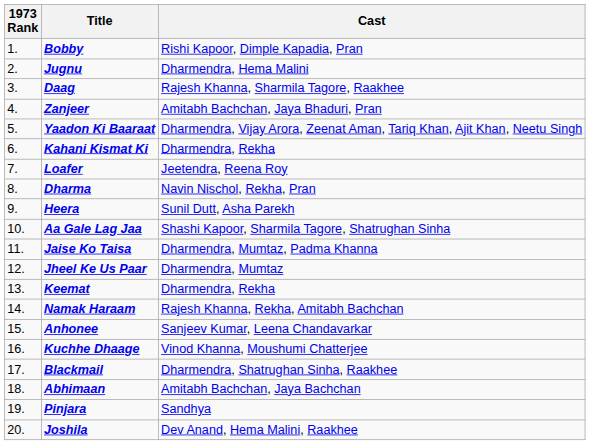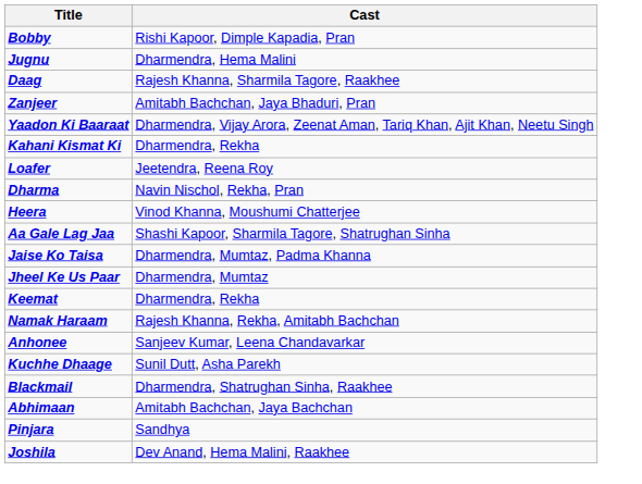 <table class="wikitable sortable">
 <tr>
-<th>1973<br>Rank</th>
 <th>Title</th>
 <th>Cast</th>
 </tr>
 <tr>
-<td>1.</td>
 <td><strong><em><a href='#'>Bobby</a></em></strong></td>
 <td><a href='#'>Rishi Kapoor</a>, <a href='#'>Dimple Kapadia</a>, <a href='#'>Pran</a></td>
 </tr>
 <tr>
-<td>2.</td>
 <td><strong><em><a href='#'>Jugnu</a></em></strong></td>
 <td><a href='#'>Dharmendra</a>, <a href='#'>Hema Malini</a></td>
 </tr>
 <tr>
-<td>3.</td>
 <td><strong><em><a href='#'>Daag</a></em></strong></td>
 <td><a href='#'>Rajesh Khanna</a>, <a href='#'>Sharmila Tagore</a>, <a href='#'>Raakhee</a></td>
 </tr>
 <tr>
-<td>4.</td>
 <td><strong><em><a href='#'>Zanjeer</a></em></strong></td>
 <td><a href='#'>Amitabh Bachchan</a>, <a href='#'>Jaya Bhaduri</a>, <a href='#'>Pran</a></td>
 </tr>
 <tr>
-<td>5.</td>
 <td><strong><em><a href='#'>Yaadon Ki Baaraat</a></em></strong></td>
 <td><a href='#'>Dharmendra</a>, <a href='#'>Vijay Arora</a>, <a href='#'>Zeenat Aman</a>, <a href='#'>Tariq Khan</a>, <a href='#'>Ajit Khan</a>, <a href='#'>Neetu Singh</a></td>
 </tr>
 <tr>
-<td>6.</td>
 <td><strong><em><a href='#'>Kahani Kismat Ki</a></em></strong></td>
 <td><a href='#'>Dharmendra</a>, <a href='#'>Rekha</a></td>
 </tr>
 <tr>
-<td>7.</td>
 <td><strong><em><a href='#'>Loafer</a></em></strong></td>
 <td><a href='#'>Jeetendra</a>, <a href='#'>Reena Roy</a></td>
 </tr>
 <tr>
-<td>8.</td>
 <td><strong><em><a href='#'>Dharma</a></em></strong></td>
 <td><a href='#'>Navin Nischol</a>, <a href='#'>Rekha</a>, <a href='#'>Pran</a></td>
 </tr>
 <tr>
-<td>9.</td>
 <td><strong><em><a href='#'>Heera</a></em></strong></td>
-<td><a href='#'>Sunil Dutt</a>, <a href='#'>Asha Parekh</a></td>
+<td><a href='#'>Vinod Khanna</a>, <a href='#'>Moushumi Chatterjee</a></td>
 </tr>
 <tr>
-<td>10.</td>
 <td><strong><em><a href='#'>Aa Gale Lag Jaa</a></em></strong></td>
 <td><a href='#'>Shashi Kapoor</a>, <a href='#'>Sharmila Tagore</a>, <a href='#'>Shatrughan Sinha</a></td>
 </tr>
 <tr>
-<td>11.</td>
 <td><strong><em><a href='#'>Jaise Ko Taisa</a></em></strong></td>
 <td><a href='#'>Dharmendra</a>, <a href='#'>Mumtaz</a>, <a href='#'>Padma Khanna</a></td>
 </tr>
 <tr>
-<td>12.</td>
 <td><strong><em><a href='#'>Jheel Ke Us Paar</a></em></strong></td>
 <td><a href='#'>Dharmendra</a>, <a href='#'>Mumtaz</a></td>
 </tr>
 <tr>
-<td>13.</td>
 <td><strong><em><a href='#'>Keemat</a></em></strong></td>
 <td><a href='#'>Dharmendra</a>, <a href='#'>Rekha</a></td>
 </tr>
 <tr>
-<td>14.</td>
 <td><strong><em><a href='#'>Namak Haraam</a></em></strong></td>
 <td><a href='#'>Rajesh Khanna</a>, <a href='#'>Rekha</a>, <a href='#'>Amitabh Bachchan</a></td>
 </tr>
 <tr>
-<td>15.</td>
 <td><strong><em><a href='#'>Anhonee</a></em></strong></td>
 <td><a href='#'>Sanjeev Kumar</a>, <a href='#'>Leena Chandavarkar</a></td>
 </tr>
 <tr>
-<td>16.</td>
 <td><strong><em><a href='#'>Kuchhe Dhaage</a></em></strong></td>
-<td><a href='#'>Vinod Khanna</a>, <a href='#'>Moushumi Chatterjee</a></td>
+<td><a href='#'>Sunil Dutt</a>, <a href='#'>Asha Parekh</a></td>
 </tr>
 <tr>
-<td>17.</td>
 <td><strong><em><a href='#'>Blackmail</a></em></strong></td>
 <td><a href='#'>Dharmendra</a>, <a href='#'>Shatrughan Sinha</a>, <a href='#'>Raakhee</a></td>
 </tr>
 <tr>
-<td>18.</td>
 <td><strong><em><a href='#'>Abhimaan</a></em></strong></td>
 <td><a href='#'>Amitabh Bachchan</a>, <a href='#'>Jaya Bachchan</a></td>
 </tr>
 <tr>
-<td>19.</td>
 <td><strong><em><a href='#'>Pinjara</a></em></strong></td>
 <td><a href='#'>Sandhya</a></td>
 </tr>
 <tr>
-<td>20.</td>
 <td><strong><em><a href='#'>Joshila</a></em></strong></td>
 <td><a href='#'>Dev Anand</a>, <a href='#'>Hema Malini</a>, <a href='#'>Raakhee</a></td>
 </tr>
 </table>
